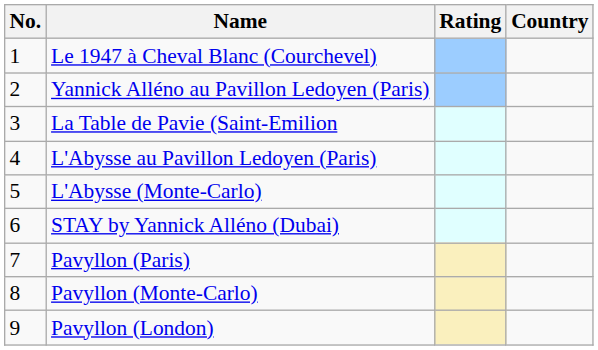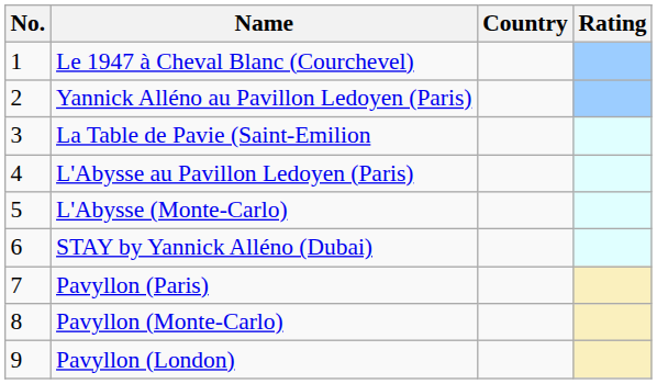 <table class="wikitable sortable plainrowheaders" style="text-align:left;"">
 <tr>
 <th>No.</th>
 <th>Name</th>
+<th>Country</th>
 <th>Rating</th>
-<th>Country</th>
 </tr>
 <tr>
 <td>1</td>
 <td><a href='#'>Le 1947 à Cheval Blanc (Courchevel)</a></td>
+<td></td>
 <th scope="row" style="background-color:#9ccdff"></th>
-<td></td>
 </tr>
 <tr>
 <td>2</td>
 <td><a href='#'>Yannick Alléno au Pavillon Ledoyen (Paris)</a></td>
+<td></td>
 <th scope="row" style="background-color:#9ccdff"></th>
-<td></td>
 </tr>
 <tr>
 <td>3</td>
 <td><a href='#'>La Table de Pavie (Saint-Emilion</a></td>
+<td></td>
 <th scope="row" style="background-color:#E0FFFF"></th>
-<td></td>
 </tr>
 <tr>
 <td>4</td>
 <td><a href='#'>L'Abysse au Pavillon Ledoyen (Paris)</a></td>
+<td></td>
 <th scope="row" style="background-color:#E0FFFF"></th>
-<td></td>
 </tr>
 <tr>
 <td>5</td>
 <td><a href='#'>L'Abysse (Monte-Carlo)</a></td>
+<td></td>
 <th scope="row" style="background-color:#E0FFFF"></th>
-<td></td>
 </tr>
 <tr>
 <td>6</td>
 <td><a href='#'>STAY by Yannick Alléno (Dubai)</a></td>
+<td></td>
 <th scope="row" style="background-color:#E0FFFF"></th>
-<td></td>
 </tr>
 <tr>
 <td>7</td>
 <td><a href='#'>Pavyllon (Paris)</a></td>
+<td></td>
 <th scope="row" style="background-color:#FAF0BE"></th>
-<td></td>
 </tr>
 <tr>
 <td>8</td>
 <td><a href='#'>Pavyllon (Monte-Carlo)</a></td>
+<td></td>
 <th scope="row" style="background-color:#FAF0BE"></th>
-<td></td>
 </tr>
 <tr>
 <td>9</td>
 <td><a href='#'>Pavyllon (London)</a></td>
+<td></td>
 <th scope="row" style="background-color:#FAF0BE"></th>
-<td></td>
 </tr>
 </table>
